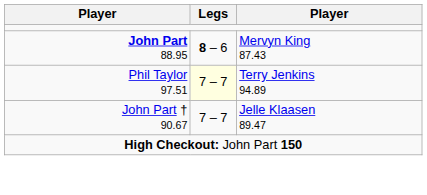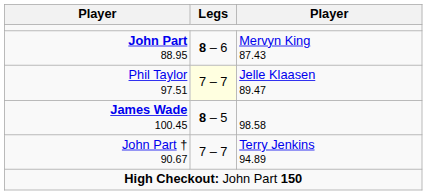 <table class=wikitable style="text-align:center">
 <tr>
 <th width=225>Player</th>
 <th width=50>Legs</th>
 <th width=225>Player</th>
 </tr>
 <tr align=center>
 <td colspan="3"></td>
 </tr>
 <tr align=left>
 <td align=right><strong><a href='#'>John Part</a></strong>  <br><small><span>88.95</span></small></td>
 <td align=center><strong>8</strong> – 6</td>
 <td> <a href='#'>Mervyn King</a> <br><small><span>87.43</span></small></td>
 </tr>
 <tr align=left>
 <td align=right><a href='#'>Phil Taylor</a>  <br><small><span>97.51</span></small></td>
 <td align=center style="background: lightyellow;">7 – 7</td>
-<td> <a href='#'>Terry Jenkins</a> <br><small><span>94.89</span></small></td>
+<td> <a href='#'>Jelle Klaasen</a> <br><small><span>89.47</span></small></td>
+</tr>
+<tr align=left>
+<td align=right><strong><a href='#'>James Wade</a></strong>  <br><small><span>100.45</span></small></td>
+<td align=center><strong>8</strong> – 5</td>
+<td> <br><small><span>98.58</span></small></td>
 </tr>
 <tr align=left>
 <td align=right><a href='#'>John Part</a>  † <br><small><span>90.67</span></small></td>
 <td align=center>7 – 7</td>
-<td> <a href='#'>Jelle Klaasen</a> <br><small><span>89.47</span></small></td>
+<td> <a href='#'>Terry Jenkins</a> <br><small><span>94.89</span></small></td>
 </tr>
 <tr align=center>
 <td colspan="3"><strong>High Checkout:</strong> John Part <strong>150</strong></td>
 </tr>
 </table>
